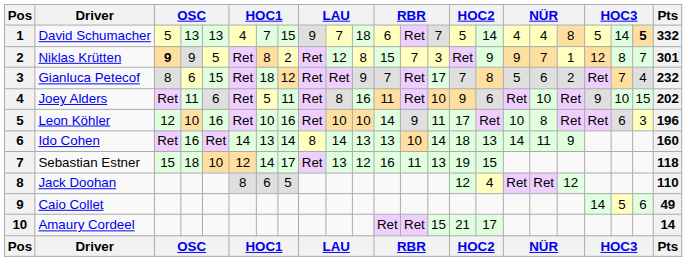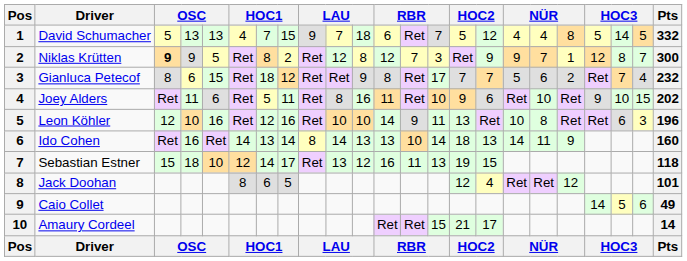 <table class="wikitable" style="font-size: 85%; text-align:center">
 <tr>
 <th>Pos</th>
 <th>Driver</th>
 <th colspan=3><a href='#'>OSC</a><br></th>
 <th colspan=3><a href='#'>HOC1</a><br></th>
 <th colspan=3><a href='#'>LAU</a><br></th>
 <th colspan=3><a href='#'>RBR</a><br></th>
 <th colspan=2><a href='#'>HOC2</a><br></th>
 <th colspan=3><a href='#'>NÜR</a><br></th>
 <th colspan=3><a href='#'>HOC3</a><br></th>
 <th>Pts</th>
 </tr>
 <tr>
 <th>1</th>
 <td style="text-align:left" nowrap> <a href='#'>David Schumacher</a></td>
 <td style="background:#FFFFBF">5</td>
 <td style="background:#DFFFDF">13</td>
 <td style="background:#DFFFDF">13</td>
 <td style="background:#FFFFBF">4</td>
 <td style="background:#DFFFDF">7</td>
 <td style="background:#DFFFDF">15</td>
 <td style="background:#DFDFDF">9</td>
 <td style="background:#FFFFBF">7</td>
 <td style="background:#DFFFDF">18</td>
 <td style="background:#FFFFBF">6</td>
 <td style="background:#EFCFFF">Ret</td>
 <td style="background:#DFDFDF">7</td>
 <td style="background:#FFFFBF">5</td>
-<td style="background:#DFFFDF">14</td>
+<td style="background:#DFFFDF">12</td>
 <td style="background:#FFFFBF">4</td>
 <td style="background:#FFFFBF">4</td>
 <td style="background:#FFDF9F">8</td>
 <td style="background:#FFFFBF">5</td>
 <td style="background:#DFFFDF">14</td>
-<td style="background:#FFDF9F"><strong>5</strong></td>
+<td style="background:#FFDF9F">5</td>
 <th>332</th>
 </tr>
 <tr>
 <th>2</th>
 <td style="text-align:left"> <a href='#'>Niklas Krütten</a></td>
 <td style="background:#FFDF9F"><strong>9</strong></td>
 <td style="background:#DFDFDF">9</td>
 <td style="background:#FFFFBF">5</td>
 <td style="background:#EFCFFF">Ret</td>
 <td style="background:#FFDF9F">8</td>
 <td style="background:#FFFFBF">2</td>
 <td style="background:#EFCFFF">Ret</td>
 <td style="background:#DFFFDF">12</td>
 <td style="background:#FFFFBF">8</td>
-<td style="background:#DFFFDF">15</td>
+<td style="background:#DFFFDF">12</td>
 <td style="background:#FFFFBF">7</td>
 <td style="background:#FFFFBF">3</td>
 <td style="background:#EFCFFF">Ret</td>
 <td style="background:#DFFFDF">9</td>
 <td style="background:#FFDF9F">9</td>
 <td style="background:#FFDF9F">7</td>
 <td style="background:#FFFFBF">1</td>
 <td style="background:#FFDF9F">12</td>
 <td style="background:#DFFFDF">8</td>
 <td style="background:#DFFFDF">7</td>
-<th>301</th>
+<th>300</th>
 </tr>
 <tr>
 <th>3</th>
 <td style="text-align:left"> <a href='#'>Gianluca Petecof</a></td>
 <td style="background:#DFDFDF">8</td>
 <td style="background:#FFFFBF">6</td>
 <td style="background:#DFFFDF">15</td>
 <td style="background:#EFCFFF">Ret</td>
 <td style="background:#DFFFDF">18</td>
 <td style="background:#FFDF9F">12</td>
 <td style="background:#EFCFFF">Ret</td>
 <td style="background:#EFCFFF">Ret</td>
 <td style="background:#DFDFDF">9</td>
-<td style="background:#DFDFDF">7</td>
+<td style="background:#DFDFDF">8</td>
 <td style="background:#EFCFFF">Ret</td>
 <td style="background:#DFFFDF">17</td>
 <td style="background:#DFDFDF">7</td>
-<td style="background:#FFDF9F">8</td>
+<td style="background:#FFDF9F">7</td>
 <td style="background:#DFDFDF">5</td>
 <td style="background:#DFDFDF">6</td>
 <td style="background:#DFDFDF">2</td>
 <td style="background:#EFCFFF">Ret</td>
 <td style="background:#FFDF9F">7</td>
 <td style="background:#DFDFDF">4</td>
 <th>232</th>
 </tr>
 <tr>
 <th>4</th>
 <td style="text-align:left"> <a href='#'>Joey Alders</a></td>
 <td style="background:#EFCFFF">Ret</td>
 <td style="background:#DFFFDF">11</td>
 <td style="background:#DFDFDF">6</td>
 <td style="background:#EFCFFF">Ret</td>
 <td style="background:#FFFFBF">5</td>
 <td style="background:#DFFFDF">11</td>
 <td style="background:#EFCFFF">Ret</td>
 <td style="background:#DFDFDF">8</td>
 <td style="background:#DFFFDF">16</td>
 <td style="background:#FFDF9F">11</td>
 <td style="background:#EFCFFF">Ret</td>
 <td style="background:#FFDF9F">10</td>
 <td style="background:#FFDF9F">9</td>
 <td style="background:#DFDFDF">6</td>
 <td style="background:#EFCFFF">Ret</td>
 <td style="background:#DFFFDF">10</td>
 <td style="background:#EFCFFF">Ret</td>
 <td style="background:#DFDFDF">9</td>
 <td style="background:#DFFFDF">10</td>
 <td style="background:#DFFFDF">15</td>
 <th>202</th>
 </tr>
 <tr>
 <th>5</th>
 <td style="text-align:left"> <a href='#'>Leon Köhler</a></td>
 <td style="background:#DFFFDF">12</td>
 <td style="background:#FFDF9F">10</td>
 <td style="background:#DFFFDF">16</td>
 <td style="background:#EFCFFF">Ret</td>
-<td style="background:#DFFFDF">10</td>
+<td style="background:#DFFFDF">12</td>
 <td style="background:#DFFFDF">16</td>
 <td style="background:#EFCFFF">Ret</td>
 <td style="background:#FFDF9F">10</td>
 <td style="background:#FFDF9F">10</td>
 <td style="background:#DFFFDF">14</td>
 <td style="background:#DFDFDF">9</td>
 <td style="background:#DFFFDF">11</td>
-<td style="background:#DFFFDF">17</td>
+<td style="background:#DFFFDF">13</td>
 <td style="background:#EFCFFF">Ret</td>
 <td style="background:#DFFFDF">10</td>
 <td style="background:#DFFFDF">8</td>
 <td style="background:#EFCFFF">Ret</td>
 <td style="background:#EFCFFF">Ret</td>
 <td style="background:#DFDFDF">6</td>
 <td style="background:#FFFFBF">3</td>
 <th>196</th>
 </tr>
 <tr>
 <th>6</th>
 <td style="text-align:left"> <a href='#'>Ido Cohen</a></td>
 <td style="background:#EFCFFF">Ret</td>
 <td style="background:#DFFFDF">16</td>
 <td style="background:#EFCFFF">Ret</td>
 <td style="background:#DFFFDF">14</td>
 <td style="background:#DFFFDF">13</td>
 <td style="background:#DFFFDF">14</td>
 <td style="background:#FFFFBF">8</td>
 <td style="background:#DFFFDF">14</td>
 <td style="background:#DFFFDF">13</td>
 <td style="background:#DFFFDF">13</td>
 <td style="background:#FFDF9F">10</td>
 <td style="background:#DFFFDF">14</td>
 <td style="background:#DFFFDF">18</td>
 <td style="background:#DFFFDF">13</td>
 <td style="background:#DFFFDF">14</td>
 <td style="background:#DFFFDF">11</td>
 <td style="background:#DFFFDF">9</td>
 <td></td>
 <td></td>
 <td></td>
 <th>160</th>
 </tr>
 <tr>
 <th>7</th>
 <td style="text-align:left"> Sebastian Estner</td>
 <td style="background:#DFFFDF">15</td>
 <td style="background:#DFFFDF">18</td>
 <td style="background:#FFDF9F">10</td>
 <td style="background:#FFDF9F">12</td>
 <td style="background:#DFFFDF">14</td>
 <td style="background:#DFFFDF">17</td>
 <td style="background:#EFCFFF">Ret</td>
 <td style="background:#DFFFDF">13</td>
 <td style="background:#DFFFDF">12</td>
 <td style="background:#DFFFDF">16</td>
 <td style="background:#DFFFDF">11</td>
 <td style="background:#DFFFDF">13</td>
 <td style="background:#DFFFDF">19</td>
 <td style="background:#DFFFDF">15</td>
 <td></td>
 <td></td>
 <td></td>
 <td></td>
 <td></td>
 <td></td>
 <th>118</th>
 </tr>
 <tr>
 <th>8</th>
 <td style="text-align:left"> <a href='#'>Jack Doohan</a></td>
 <td></td>
 <td></td>
 <td></td>
 <td style="background:#DFDFDF">8</td>
 <td style="background:#DFDFDF">6</td>
 <td style="background:#DFDFDF">5</td>
 <td></td>
 <td></td>
 <td></td>
 <td></td>
 <td></td>
 <td></td>
 <td style="background:#DFFFDF">12</td>
 <td style="background:#FFFFBF">4</td>
 <td style="background:#EFCFFF">Ret</td>
 <td style="background:#EFCFFF">Ret</td>
 <td style="background:#DFFFDF">12</td>
 <td></td>
 <td></td>
 <td></td>
-<th>110</th>
+<th>101</th>
 </tr>
 <tr>
 <th>9</th>
 <td style="text-align:left"> <a href='#'>Caio Collet</a></td>
 <td></td>
 <td></td>
 <td></td>
 <td></td>
 <td></td>
 <td></td>
 <td></td>
 <td></td>
 <td></td>
 <td></td>
 <td></td>
 <td></td>
 <td></td>
 <td></td>
 <td></td>
 <td></td>
 <td></td>
 <td style="background:#DFFFDF">14</td>
 <td style="background:#FFFFBF">5</td>
 <td style="background:#DFFFDF">6</td>
 <th>49</th>
 </tr>
 <tr>
 <th>10</th>
 <td style="text-align:left"> <a href='#'>Amaury Cordeel</a></td>
 <td></td>
 <td></td>
 <td></td>
 <td></td>
 <td></td>
 <td></td>
 <td></td>
 <td></td>
 <td></td>
 <td style="background:#EFCFFF">Ret</td>
 <td style="background:#EFCFFF">Ret</td>
 <td style="background:#DFFFDF">15</td>
 <td style="background:#DFFFDF">21</td>
 <td style="background:#DFFFDF">17</td>
 <td></td>
 <td></td>
 <td></td>
 <td></td>
 <td></td>
 <td></td>
 <th>14</th>
 </tr>
 <tr>
 <th>Pos</th>
 <th>Driver</th>
 <th colspan=3><a href='#'>OSC</a><br></th>
 <th colspan=3><a href='#'>HOC1</a><br></th>
 <th colspan=3><a href='#'>LAU</a><br></th>
 <th colspan=3><a href='#'>RBR</a><br></th>
 <th colspan=2><a href='#'>HOC2</a><br></th>
 <th colspan=3><a href='#'>NÜR</a><br></th>
 <th colspan=3><a href='#'>HOC3</a><br></th>
 <th>Pts</th>
 </tr>
 </table>
